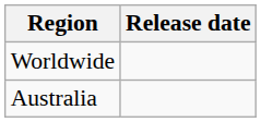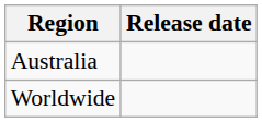 <table class="wikitable">
 <tr>
 <th>Region</th>
 <th>Release date</th>
 </tr>
 <tr>
+<td>Australia</td>
+<td></td>
+</tr>
+<tr>
 <td>Worldwide</td>
 <td></td>
 </tr>
-<tr>
-<td>Australia</td>
-<td></td>
-</tr>
 </table>
